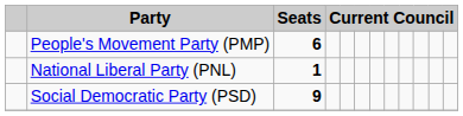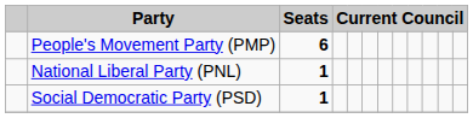 <table class="wikitable">
 <tr>
 <th style="background:#ccc">   </th>
 <th style="background:#ccc">Party</th>
 <th style="background:#ccc">Seats</th>
 <th style="background:#ccc" colspan="9">Current Council</th>
 </tr>
 <tr>
 <td>  </td>
 <td><a href='#'>People's Movement Party</a> (PMP)</td>
 <td style="text-align: right"><strong>6</strong></td>
 <td>  </td>
 <td>  </td>
 <td>  </td>
 <td>  </td>
 <td>  </td>
 <td>  </td>
 <td>  </td>
 <td>  </td>
 <td>  </td>
 </tr>
 <tr>
 <td>  </td>
 <td><a href='#'>National Liberal Party</a> (PNL)</td>
 <td style="text-align: right"><strong>1</strong></td>
 <td>  </td>
 <td> </td>
 <td> </td>
 <td> </td>
 <td> </td>
 <td> </td>
 <td> </td>
 <td> </td>
 <td> </td>
 </tr>
 <tr>
 <td>  </td>
 <td><a href='#'>Social Democratic Party</a> (PSD)</td>
-<td style="text-align: right"><strong>9</strong></td>
+<td style="text-align: right"><strong>1</strong></td>
 <td>  </td>
 <td> </td>
 <td> </td>
 <td> </td>
 <td> </td>
 <td> </td>
 <td> </td>
 <td> </td>
 <td> </td>
 </tr>
 <tr>
 </tr>
 </table>
